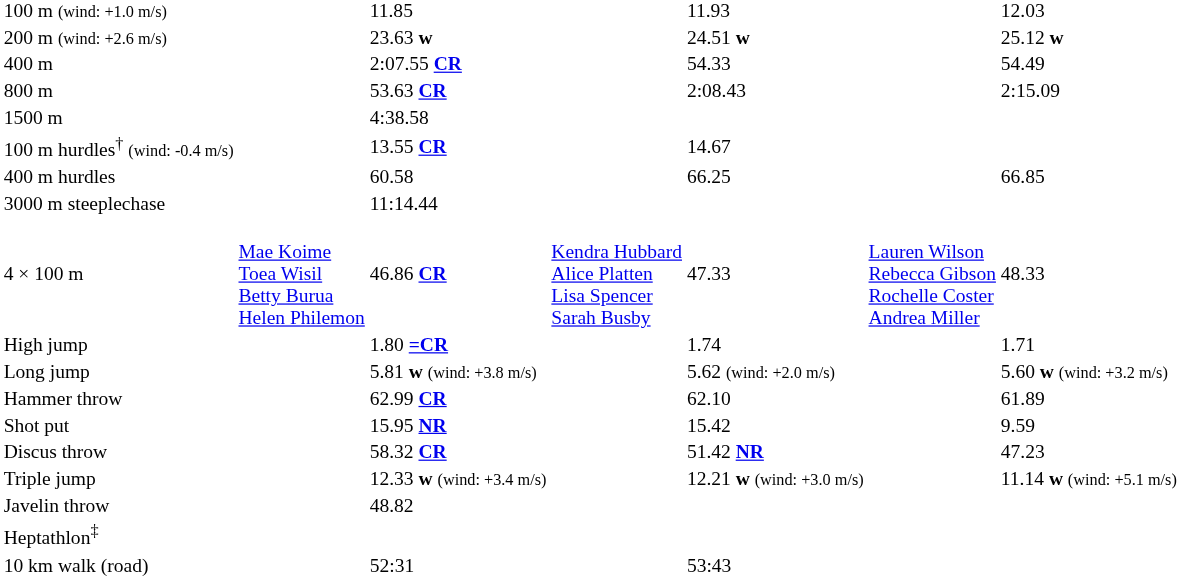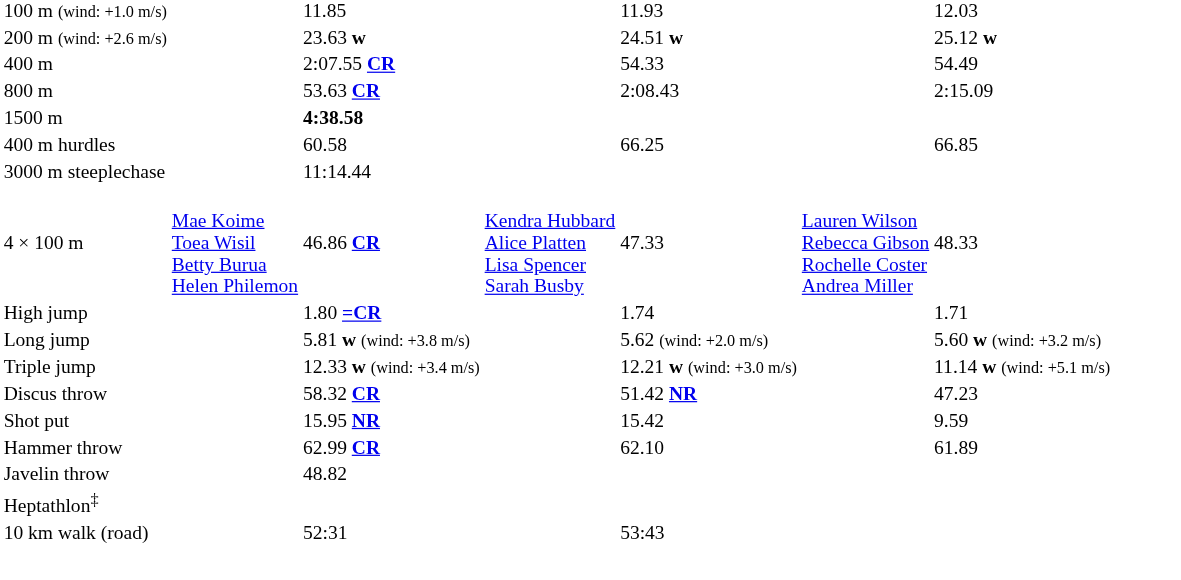 <table>
 <tr>
 <td>100 m <small>(wind: +1.0 m/s)</small></td>
 <td></td>
 <td>11.85</td>
 <td></td>
 <td>11.93</td>
 <td></td>
 <td>12.03</td>
 </tr>
 <tr>
 <td>200 m <small>(wind: +2.6 m/s)</small></td>
 <td></td>
 <td>23.63 <strong>w</strong></td>
 <td></td>
 <td>24.51 <strong>w</strong></td>
 <td></td>
 <td>25.12 <strong>w</strong></td>
 </tr>
 <tr>
 <td>400 m</td>
 <td></td>
 <td>2:07.55 <strong><a href='#'>CR</a></strong></td>
 <td></td>
 <td>54.33</td>
 <td></td>
 <td>54.49</td>
 </tr>
 <tr>
 <td>800 m</td>
 <td></td>
 <td>53.63 <strong><a href='#'>CR</a></strong></td>
 <td></td>
 <td>2:08.43</td>
 <td></td>
 <td>2:15.09</td>
 </tr>
 <tr>
 <td>1500 m</td>
 <td></td>
-<td>4:38.58</td>
+<td><strong>4:38.58</strong></td>
 <td></td>
 <td></td>
-<td></td>
-<td></td>
-</tr>
-<tr>
-<td>100 m hurdles<sup>†</sup> <small>(wind: -0.4 m/s)</small></td>
-<td></td>
-<td>13.55 <strong><a href='#'>CR</a></strong></td>
-<td></td>
-<td>14.67</td>
 <td></td>
 <td></td>
 </tr>
 <tr>
 <td>400 m hurdles</td>
 <td></td>
 <td>60.58</td>
 <td></td>
 <td>66.25</td>
 <td></td>
 <td>66.85</td>
 </tr>
 <tr>
 <td>3000 m steeplechase</td>
 <td></td>
 <td>11:14.44</td>
 <td></td>
 <td></td>
 <td></td>
 <td></td>
 </tr>
 <tr>
 <td>4 × 100 m</td>
 <td><br><a href='#'>Mae Koime</a><br><a href='#'>Toea Wisil</a><br><a href='#'>Betty Burua</a><br><a href='#'>Helen Philemon</a></td>
 <td>46.86 <strong><a href='#'>CR</a></strong></td>
 <td><br><a href='#'>Kendra Hubbard</a><br><a href='#'>Alice Platten</a><br><a href='#'>Lisa Spencer</a><br><a href='#'>Sarah Busby</a></td>
 <td>47.33</td>
 <td><br><a href='#'>Lauren Wilson</a><br><a href='#'>Rebecca Gibson</a><br><a href='#'>Rochelle Coster</a><br><a href='#'>Andrea Miller</a></td>
 <td>48.33</td>
 </tr>
 <tr>
 <td>High jump</td>
 <td></td>
 <td>1.80 <strong><a href='#'>=CR</a></strong></td>
 <td></td>
 <td>1.74</td>
 <td></td>
 <td>1.71</td>
 </tr>
 <tr>
 <td>Long jump</td>
 <td></td>
 <td>5.81 <strong>w</strong> <small>(wind: +3.8 m/s)</small></td>
 <td></td>
 <td>5.62 <small>(wind: +2.0 m/s)</small></td>
 <td></td>
 <td>5.60 <strong>w</strong> <small>(wind: +3.2 m/s)</small></td>
 </tr>
 <tr>
-<td>Hammer throw</td>
+<td>Triple jump</td>
 <td></td>
-<td>62.99 <strong><a href='#'>CR</a></strong></td>
+<td>12.33 <strong>w</strong> <small>(wind: +3.4 m/s)</small></td>
 <td></td>
-<td>62.10</td>
+<td>12.21 <strong>w</strong> <small>(wind: +3.0 m/s)</small></td>
 <td></td>
-<td>61.89</td>
+<td>11.14 <strong>w</strong> <small>(wind: +5.1 m/s)</small></td>
+</tr>
+<tr>
+<td>Discus throw</td>
+<td></td>
+<td>58.32 <strong><a href='#'>CR</a></strong></td>
+<td></td>
+<td>51.42 <strong><a href='#'>NR</a></strong></td>
+<td></td>
+<td>47.23</td>
 </tr>
 <tr>
 <td>Shot put</td>
 <td></td>
 <td>15.95 <strong><a href='#'>NR</a></strong></td>
 <td></td>
 <td>15.42</td>
 <td></td>
 <td>9.59</td>
 </tr>
 <tr>
-<td>Discus throw</td>
+<td>Hammer throw</td>
 <td></td>
-<td>58.32 <strong><a href='#'>CR</a></strong></td>
+<td>62.99 <strong><a href='#'>CR</a></strong></td>
 <td></td>
-<td>51.42 <strong><a href='#'>NR</a></strong></td>
+<td>62.10</td>
 <td></td>
-<td>47.23</td>
-</tr>
-<tr>
-<td>Triple jump</td>
-<td></td>
-<td>12.33 <strong>w</strong> <small>(wind: +3.4 m/s)</small></td>
-<td></td>
-<td>12.21 <strong>w</strong> <small>(wind: +3.0 m/s)</small></td>
-<td></td>
-<td>11.14 <strong>w</strong> <small>(wind: +5.1 m/s)</small></td>
+<td>61.89</td>
 </tr>
 <tr>
 <td>Javelin throw</td>
 <td></td>
 <td>48.82</td>
 <td></td>
 <td></td>
 <td></td>
 <td></td>
 </tr>
 <tr>
 <td>Heptathlon<sup>‡</sup></td>
 <td></td>
 <td></td>
 <td></td>
 <td></td>
 <td></td>
 <td></td>
 </tr>
 <tr>
 <td>10 km walk (road)</td>
 <td></td>
 <td>52:31</td>
 <td></td>
 <td>53:43</td>
 <td></td>
 <td></td>
 </tr>
 </table>
